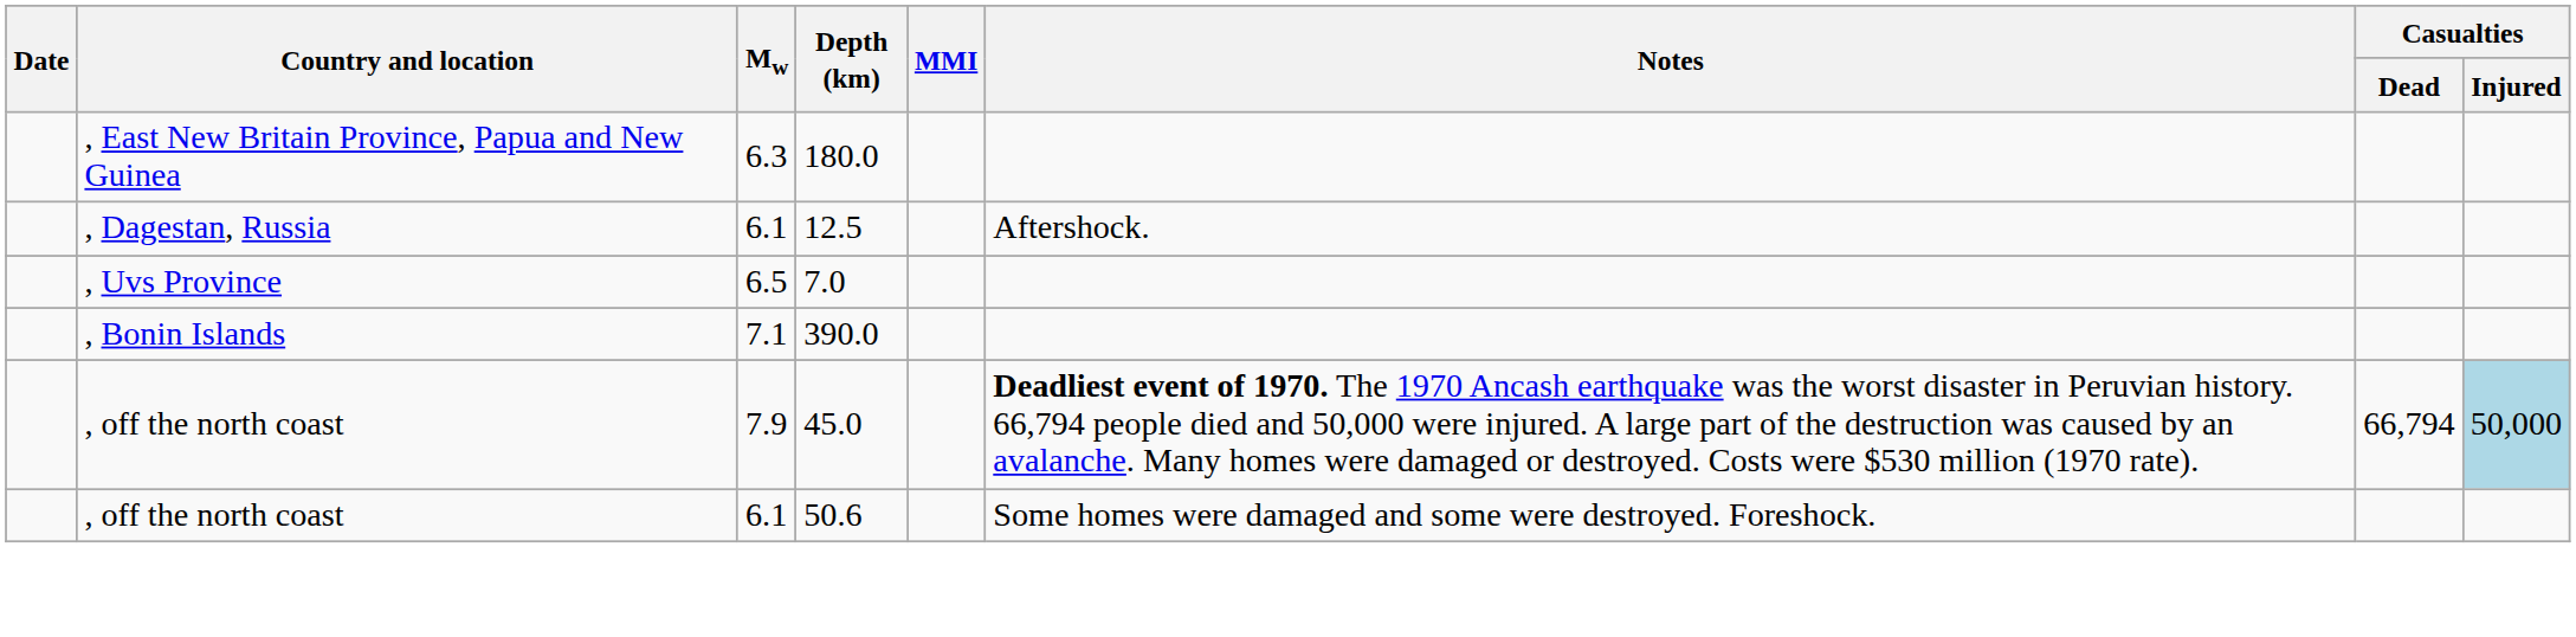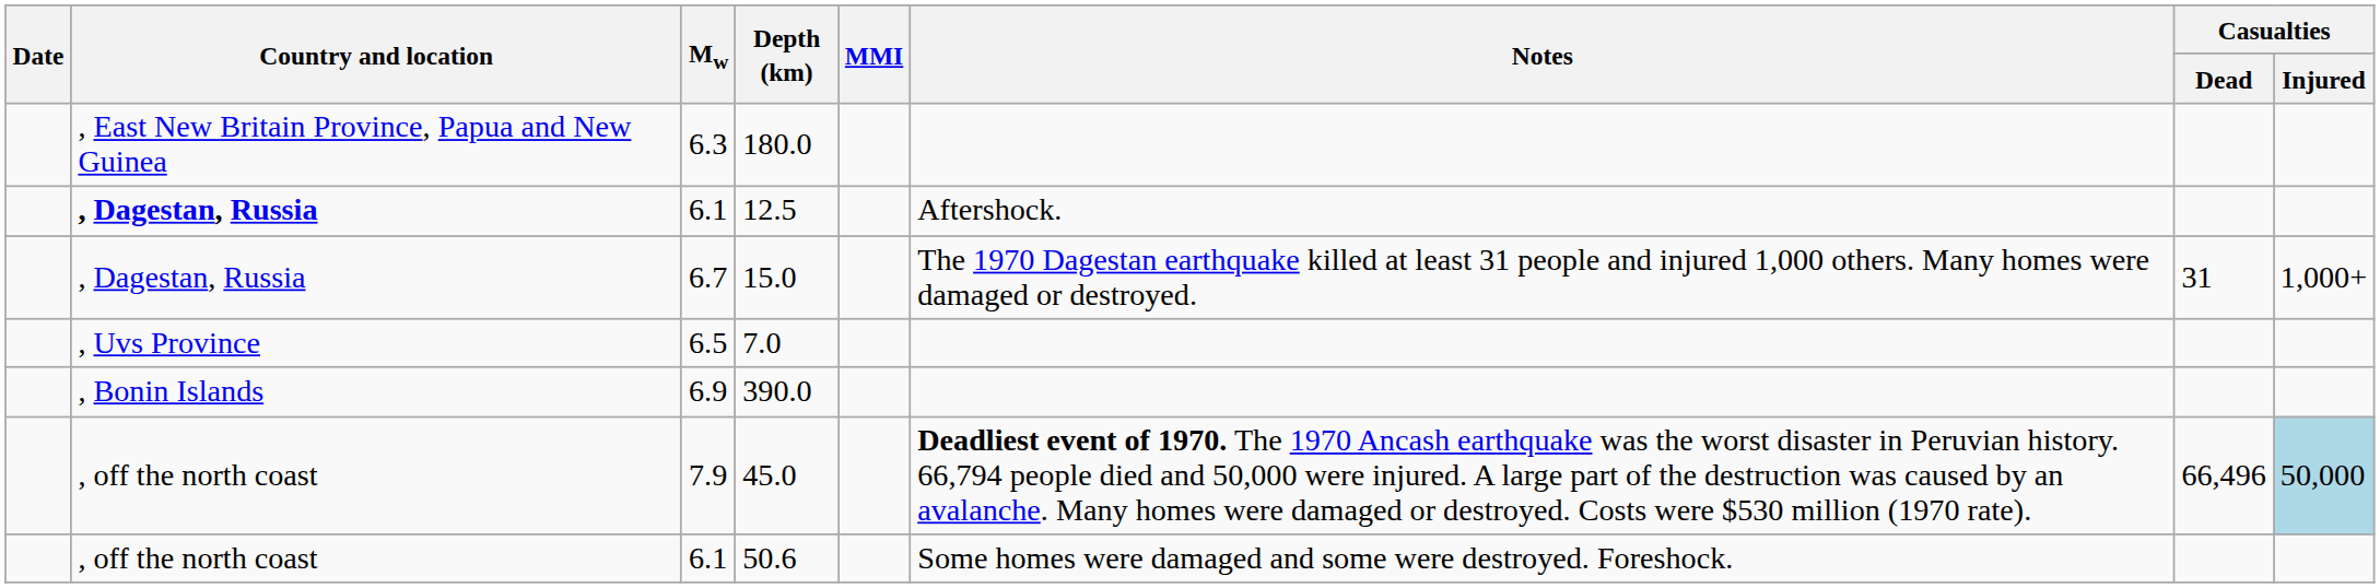 <table class="wikitable sortable sort-under" style="border:1px black; margin-left:1em;">
 <tr>
 <th rowspan="2"><small>Date</small></th>
 <th rowspan="2" style="width: 310px"><small>Country and location</small></th>
 <th rowspan="2"><small>M<sub>w</sub></small></th>
 <th rowspan="2"><small>Depth (km)</small></th>
 <th rowspan="2"><small><a href='#'>MMI</a></small></th>
 <th rowspan="2" class="unsortable"><small>Notes</small></th>
 <th colspan="2"><small>Casualties</small></th>
 </tr>
 <tr>
 <th><small>Dead</small></th>
 <th><small>Injured</small></th>
 </tr>
 <tr>
 <td></td>
 <td>, <a href='#'>East New Britain Province</a>, <a href='#'>Papua and New Guinea</a></td>
 <td>6.3</td>
 <td>180.0</td>
 <td></td>
 <td></td>
 <td></td>
 <td></td>
 </tr>
 <tr>
 <td></td>
-<td>, <a href='#'>Dagestan</a>, <a href='#'>Russia</a></td>
+<td><strong>, <a href='#'>Dagestan</a>, <a href='#'>Russia</a></strong></td>
 <td>6.1</td>
 <td>12.5</td>
 <td></td>
 <td>Aftershock.</td>
 <td></td>
 <td></td>
+</tr>
+<tr>
+<td></td>
+<td>, <a href='#'>Dagestan</a>, <a href='#'>Russia</a></td>
+<td>6.7</td>
+<td>15.0</td>
+<td></td>
+<td>The <a href='#'>1970 Dagestan earthquake</a> killed at least 31 people and injured 1,000 others. Many homes were damaged or destroyed.</td>
+<td>31</td>
+<td>1,000+</td>
 </tr>
 <tr>
 <td></td>
 <td>, <a href='#'>Uvs Province</a></td>
 <td>6.5</td>
 <td>7.0</td>
 <td></td>
 <td></td>
 <td></td>
 <td></td>
 </tr>
 <tr>
 <td></td>
 <td>, <a href='#'>Bonin Islands</a></td>
-<td>7.1</td>
+<td>6.9</td>
 <td>390.0</td>
 <td></td>
 <td></td>
 <td></td>
 <td></td>
 </tr>
 <tr>
 <td></td>
 <td>, off the north coast</td>
 <td>7.9</td>
 <td>45.0</td>
 <td></td>
 <td><strong>Deadliest event of 1970.</strong> The <a href='#'>1970 Ancash earthquake</a> was the worst disaster in Peruvian history. 66,794 people died and 50,000 were injured. A large part of the destruction was caused by an <a href='#'>avalanche</a>. Many homes were damaged or destroyed. Costs were $530 million (1970 rate).</td>
-<td>66,794</td>
+<td>66,496</td>
 <td style="background: lightblue;">50,000</td>
 </tr>
 <tr>
 <td></td>
 <td>, off the north coast</td>
 <td>6.1</td>
 <td>50.6</td>
 <td></td>
 <td>Some homes were damaged and some were destroyed. Foreshock.</td>
 <td></td>
 <td></td>
 </tr>
 </table>
